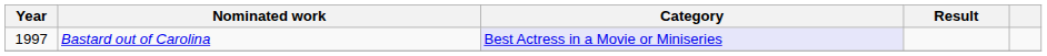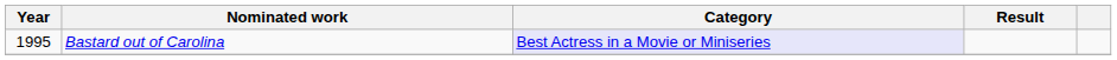 <table class="wikitable" style="width:90%;">
 <tr>
 <th width=5%>Year</th>
 <th style="width:40%;">Nominated work</th>
 <th style="width:40%;">Category</th>
 <th style="width:10%;">Result</th>
 <th width=3%></th>
 </tr>
 <tr>
-<td style="text-align:center;">1997</td>
+<td style="text-align:center;">1995</td>
 <td><em><a href='#'>Bastard out of Carolina</a></em></td>
 <td style="background: lavender;"><a href='#'>Best Actress in a Movie or Miniseries</a></td>
 <td></td>
 <td style="text-align:center;"></td>
 </tr>
 <tr>
 </tr>
 </table>
